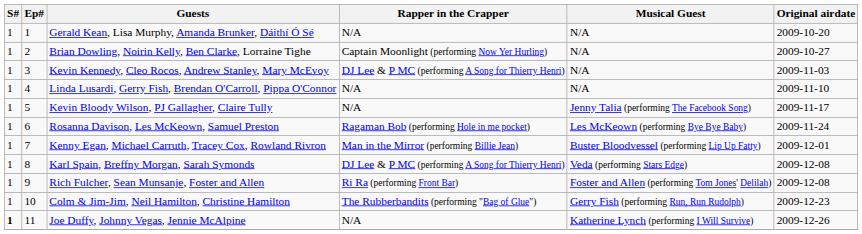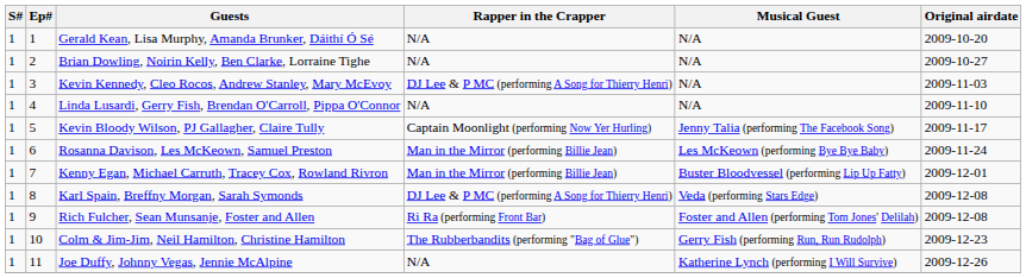 <table class="wikitable" style="font-size:90%">
 <tr>
 <th>S#</th>
 <th>Ep#</th>
 <th>Guests</th>
 <th>Rapper in the Crapper</th>
 <th>Musical Guest</th>
 <th>Original airdate</th>
 </tr>
 <tr>
 <td>1</td>
 <td>1</td>
 <td><a href='#'>Gerald Kean</a>, Lisa Murphy, <a href='#'>Amanda Brunker</a>, <a href='#'>Dáithí Ó Sé</a></td>
 <td>N/A</td>
 <td>N/A</td>
 <td>2009-10-20</td>
 </tr>
 <tr>
 <td>1</td>
 <td>2</td>
 <td><a href='#'>Brian Dowling</a>, <a href='#'>Noirin Kelly</a>, <a href='#'>Ben Clarke</a>, Lorraine Tighe</td>
-<td>Captain Moonlight<small> (performing <a href='#'>Now Yer Hurling</a>)</small></td>
+<td>N/A</td>
 <td>N/A</td>
 <td>2009-10-27</td>
 </tr>
 <tr>
 <td>1</td>
 <td>3</td>
 <td><a href='#'>Kevin Kennedy</a>, <a href='#'>Cleo Rocos</a>, <a href='#'>Andrew Stanley</a>, <a href='#'>Mary McEvoy</a></td>
 <td><a href='#'>DJ Lee</a> & <a href='#'>P MC</a><small> (performing <a href='#'>A Song for Thierry Henri</a>)</small></td>
 <td>N/A</td>
 <td>2009-11-03</td>
 </tr>
 <tr>
 <td>1</td>
 <td>4</td>
 <td><a href='#'>Linda Lusardi</a>, <a href='#'>Gerry Fish</a>, <a href='#'>Brendan O'Carroll</a>, <a href='#'>Pippa O'Connor</a></td>
 <td>N/A</td>
 <td>N/A</td>
 <td>2009-11-10</td>
 </tr>
 <tr>
 <td>1</td>
 <td>5</td>
 <td><a href='#'>Kevin Bloody Wilson</a>, <a href='#'>PJ Gallagher</a>, <a href='#'>Claire Tully</a></td>
-<td>N/A</td>
+<td>Captain Moonlight<small> (performing <a href='#'>Now Yer Hurling</a>)</small></td>
 <td><a href='#'>Jenny Talia</a><small> (performing <a href='#'>The Facebook Song</a>)</small></td>
 <td>2009-11-17</td>
 </tr>
 <tr>
 <td>1</td>
 <td>6</td>
 <td><a href='#'>Rosanna Davison</a>, <a href='#'>Les McKeown</a>, <a href='#'>Samuel Preston</a></td>
-<td><a href='#'>Ragaman Bob</a><small> (performing <a href='#'>Hole in me pocket</a>)</small></td>
+<td><a href='#'>Man in the Mirror</a><small> (performing <a href='#'>Billie Jean</a>)</small></td>
 <td><a href='#'>Les McKeown</a><small> (performing <a href='#'>Bye Bye Baby</a>)</small></td>
 <td>2009-11-24</td>
 </tr>
 <tr>
 <td>1</td>
 <td>7</td>
 <td><a href='#'>Kenny Egan</a>, <a href='#'>Michael Carruth</a>, <a href='#'>Tracey Cox</a>, <a href='#'>Rowland Rivron</a></td>
 <td><a href='#'>Man in the Mirror</a><small> (performing <a href='#'>Billie Jean</a>)</small></td>
 <td><a href='#'>Buster Bloodvessel</a><small> (performing <a href='#'>Lip Up Fatty</a>)</small></td>
 <td>2009-12-01</td>
 </tr>
 <tr>
 <td>1</td>
 <td>8</td>
 <td><a href='#'>Karl Spain</a>, <a href='#'>Breffny Morgan</a>, <a href='#'>Sarah Symonds</a></td>
 <td><a href='#'>DJ Lee</a> & <a href='#'>P MC</a><small> (performing <a href='#'>A Song for Thierry Henri</a>)</small></td>
 <td><a href='#'>Veda</a><small> (performing <a href='#'>Stars Edge</a>)</small></td>
 <td>2009-12-08</td>
 </tr>
 <tr>
 <td>1</td>
 <td>9</td>
 <td><a href='#'>Rich Fulcher</a>, <a href='#'>Sean Munsanje</a>, <a href='#'>Foster and Allen</a></td>
 <td><a href='#'>Ri Ra</a><small> (performing <a href='#'>Front Bar</a>)</small></td>
 <td><a href='#'>Foster and Allen</a><small> (performing <a href='#'>Tom Jones</a>'  <a href='#'>Delilah</a>)</small></td>
 <td>2009-12-08</td>
 </tr>
 <tr>
 <td>1</td>
 <td>10</td>
 <td><a href='#'>Colm & Jim-Jim</a>, <a href='#'>Neil Hamilton</a>, <a href='#'>Christine Hamilton</a></td>
 <td><a href='#'>The Rubberbandits</a><small> (performing "<a href='#'>Bag of Glue</a>")</small></td>
 <td><a href='#'>Gerry Fish</a><small> (performing  <a href='#'>Run, Run Rudolph</a>)</small></td>
 <td>2009-12-23</td>
 </tr>
 <tr>
-<td><strong>1</strong></td>
+<td>1</td>
 <td>11</td>
 <td><a href='#'>Joe Duffy</a>, <a href='#'>Johnny Vegas</a>, <a href='#'>Jennie McAlpine</a></td>
 <td>N/A</td>
 <td><a href='#'>Katherine Lynch</a><small> (performing  <a href='#'>I Will Survive</a>)</small></td>
 <td>2009-12-26</td>
 </tr>
 <tr>
 </tr>
 </table>
